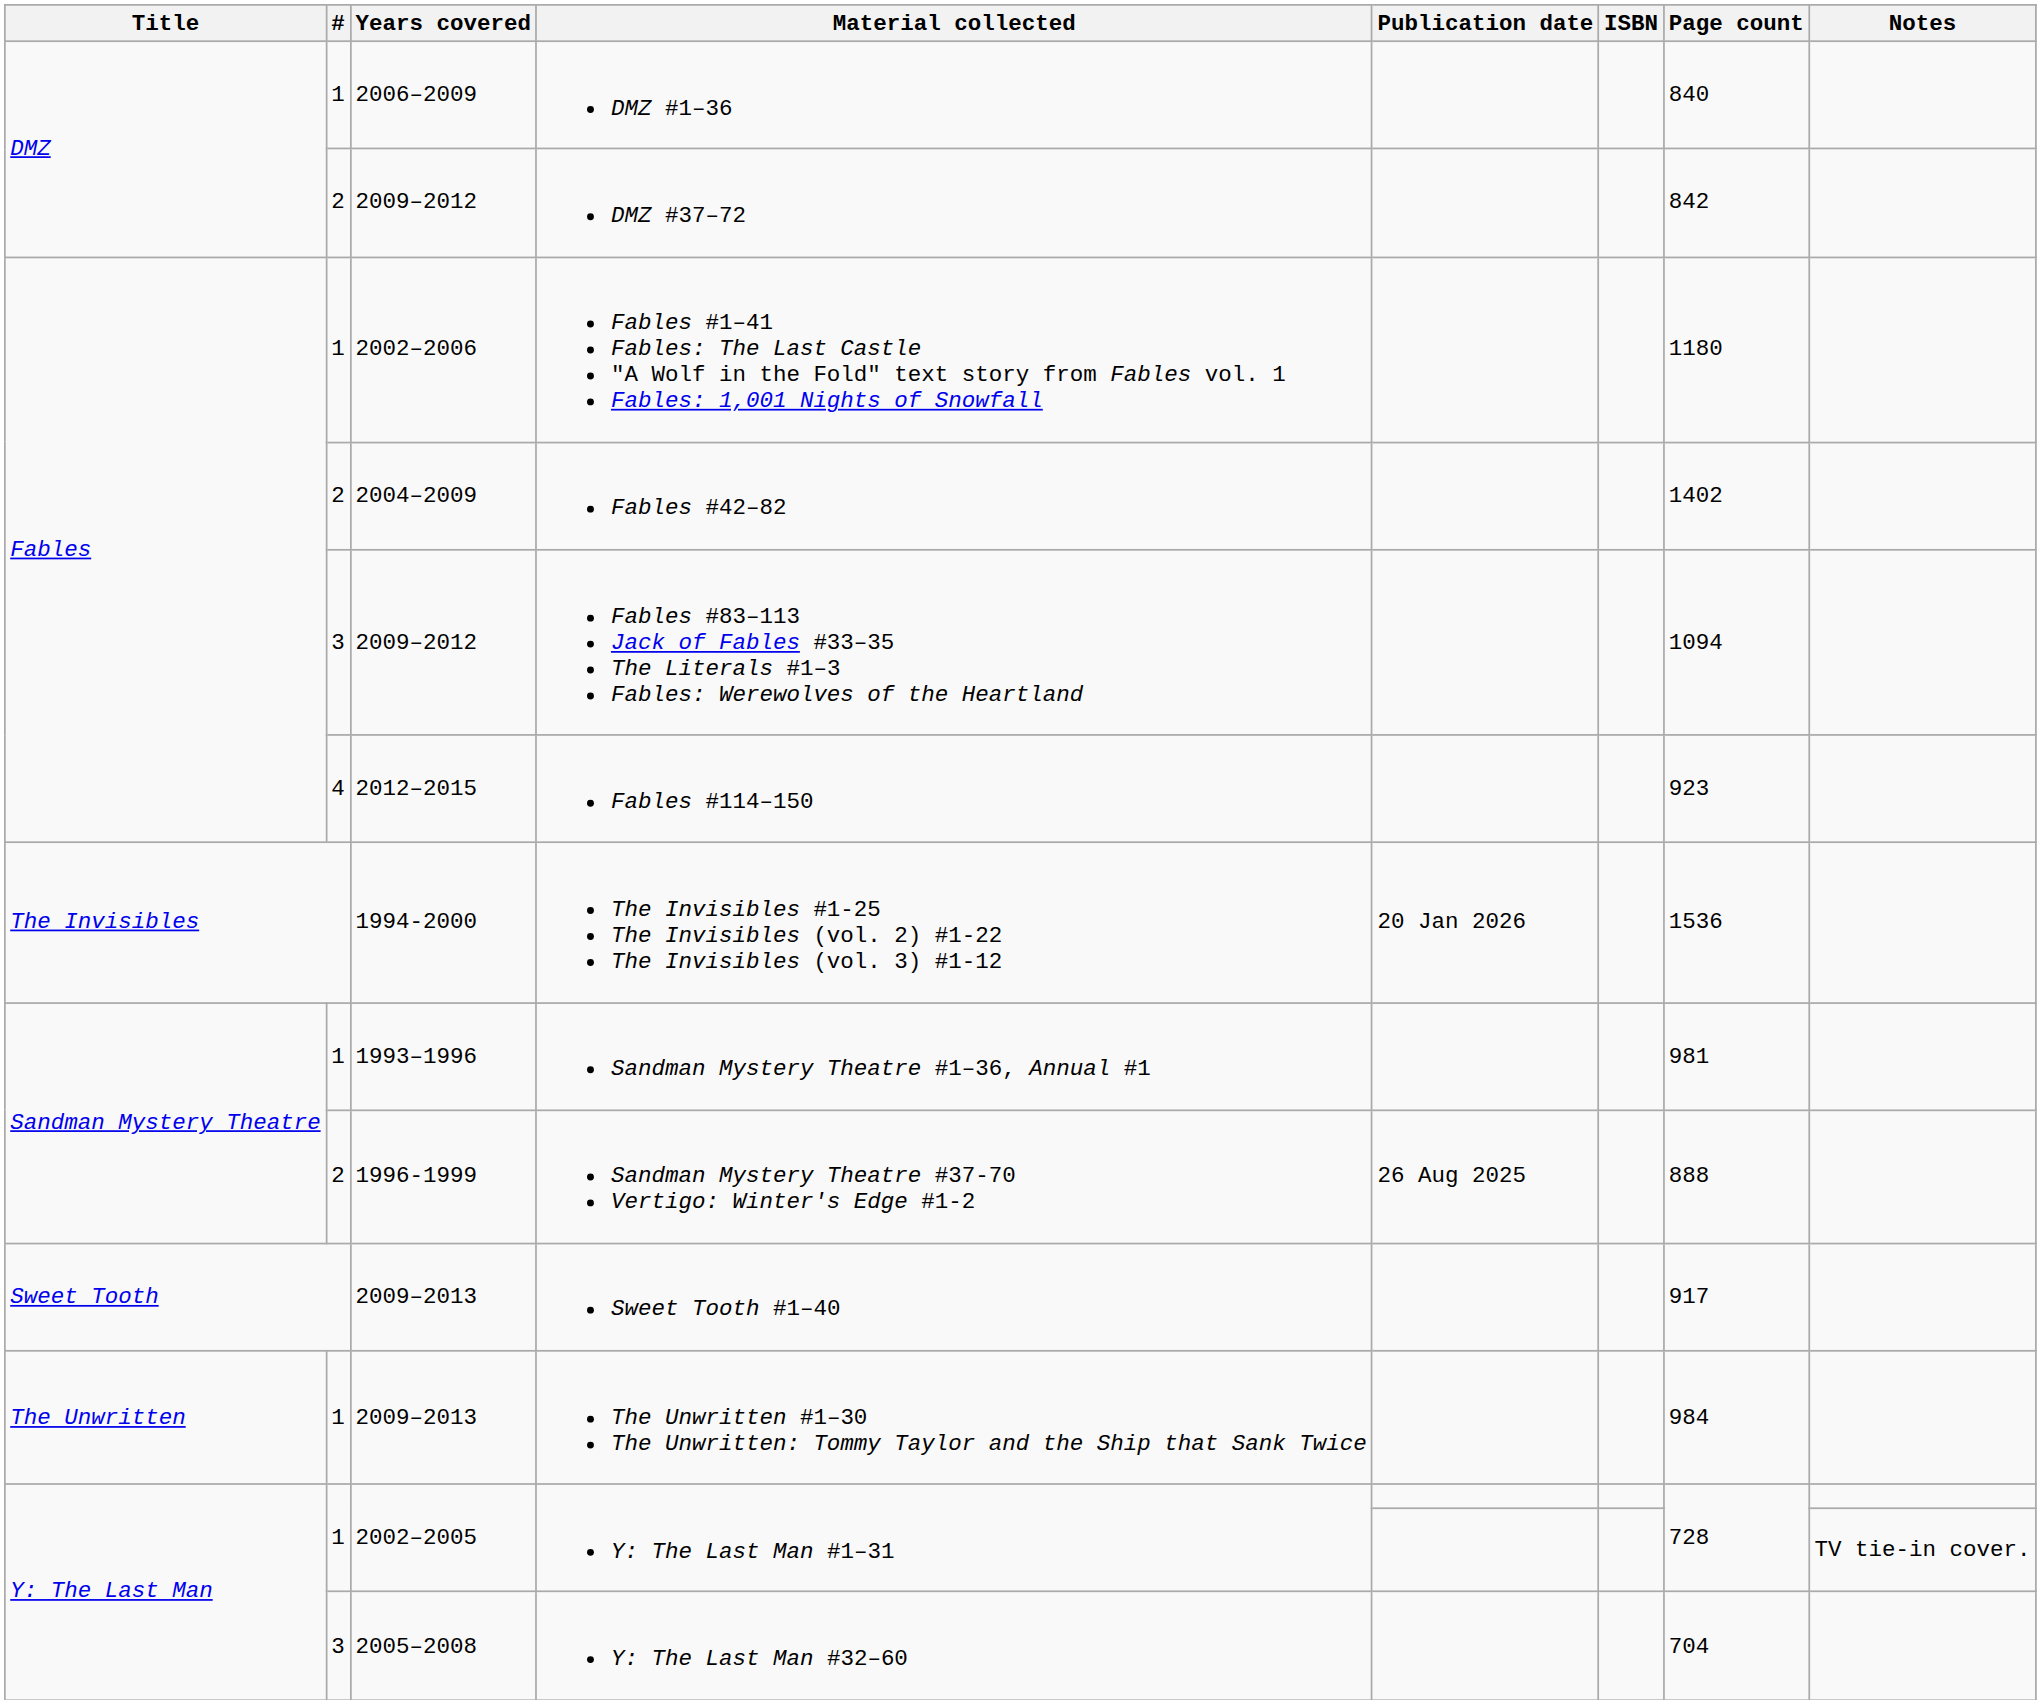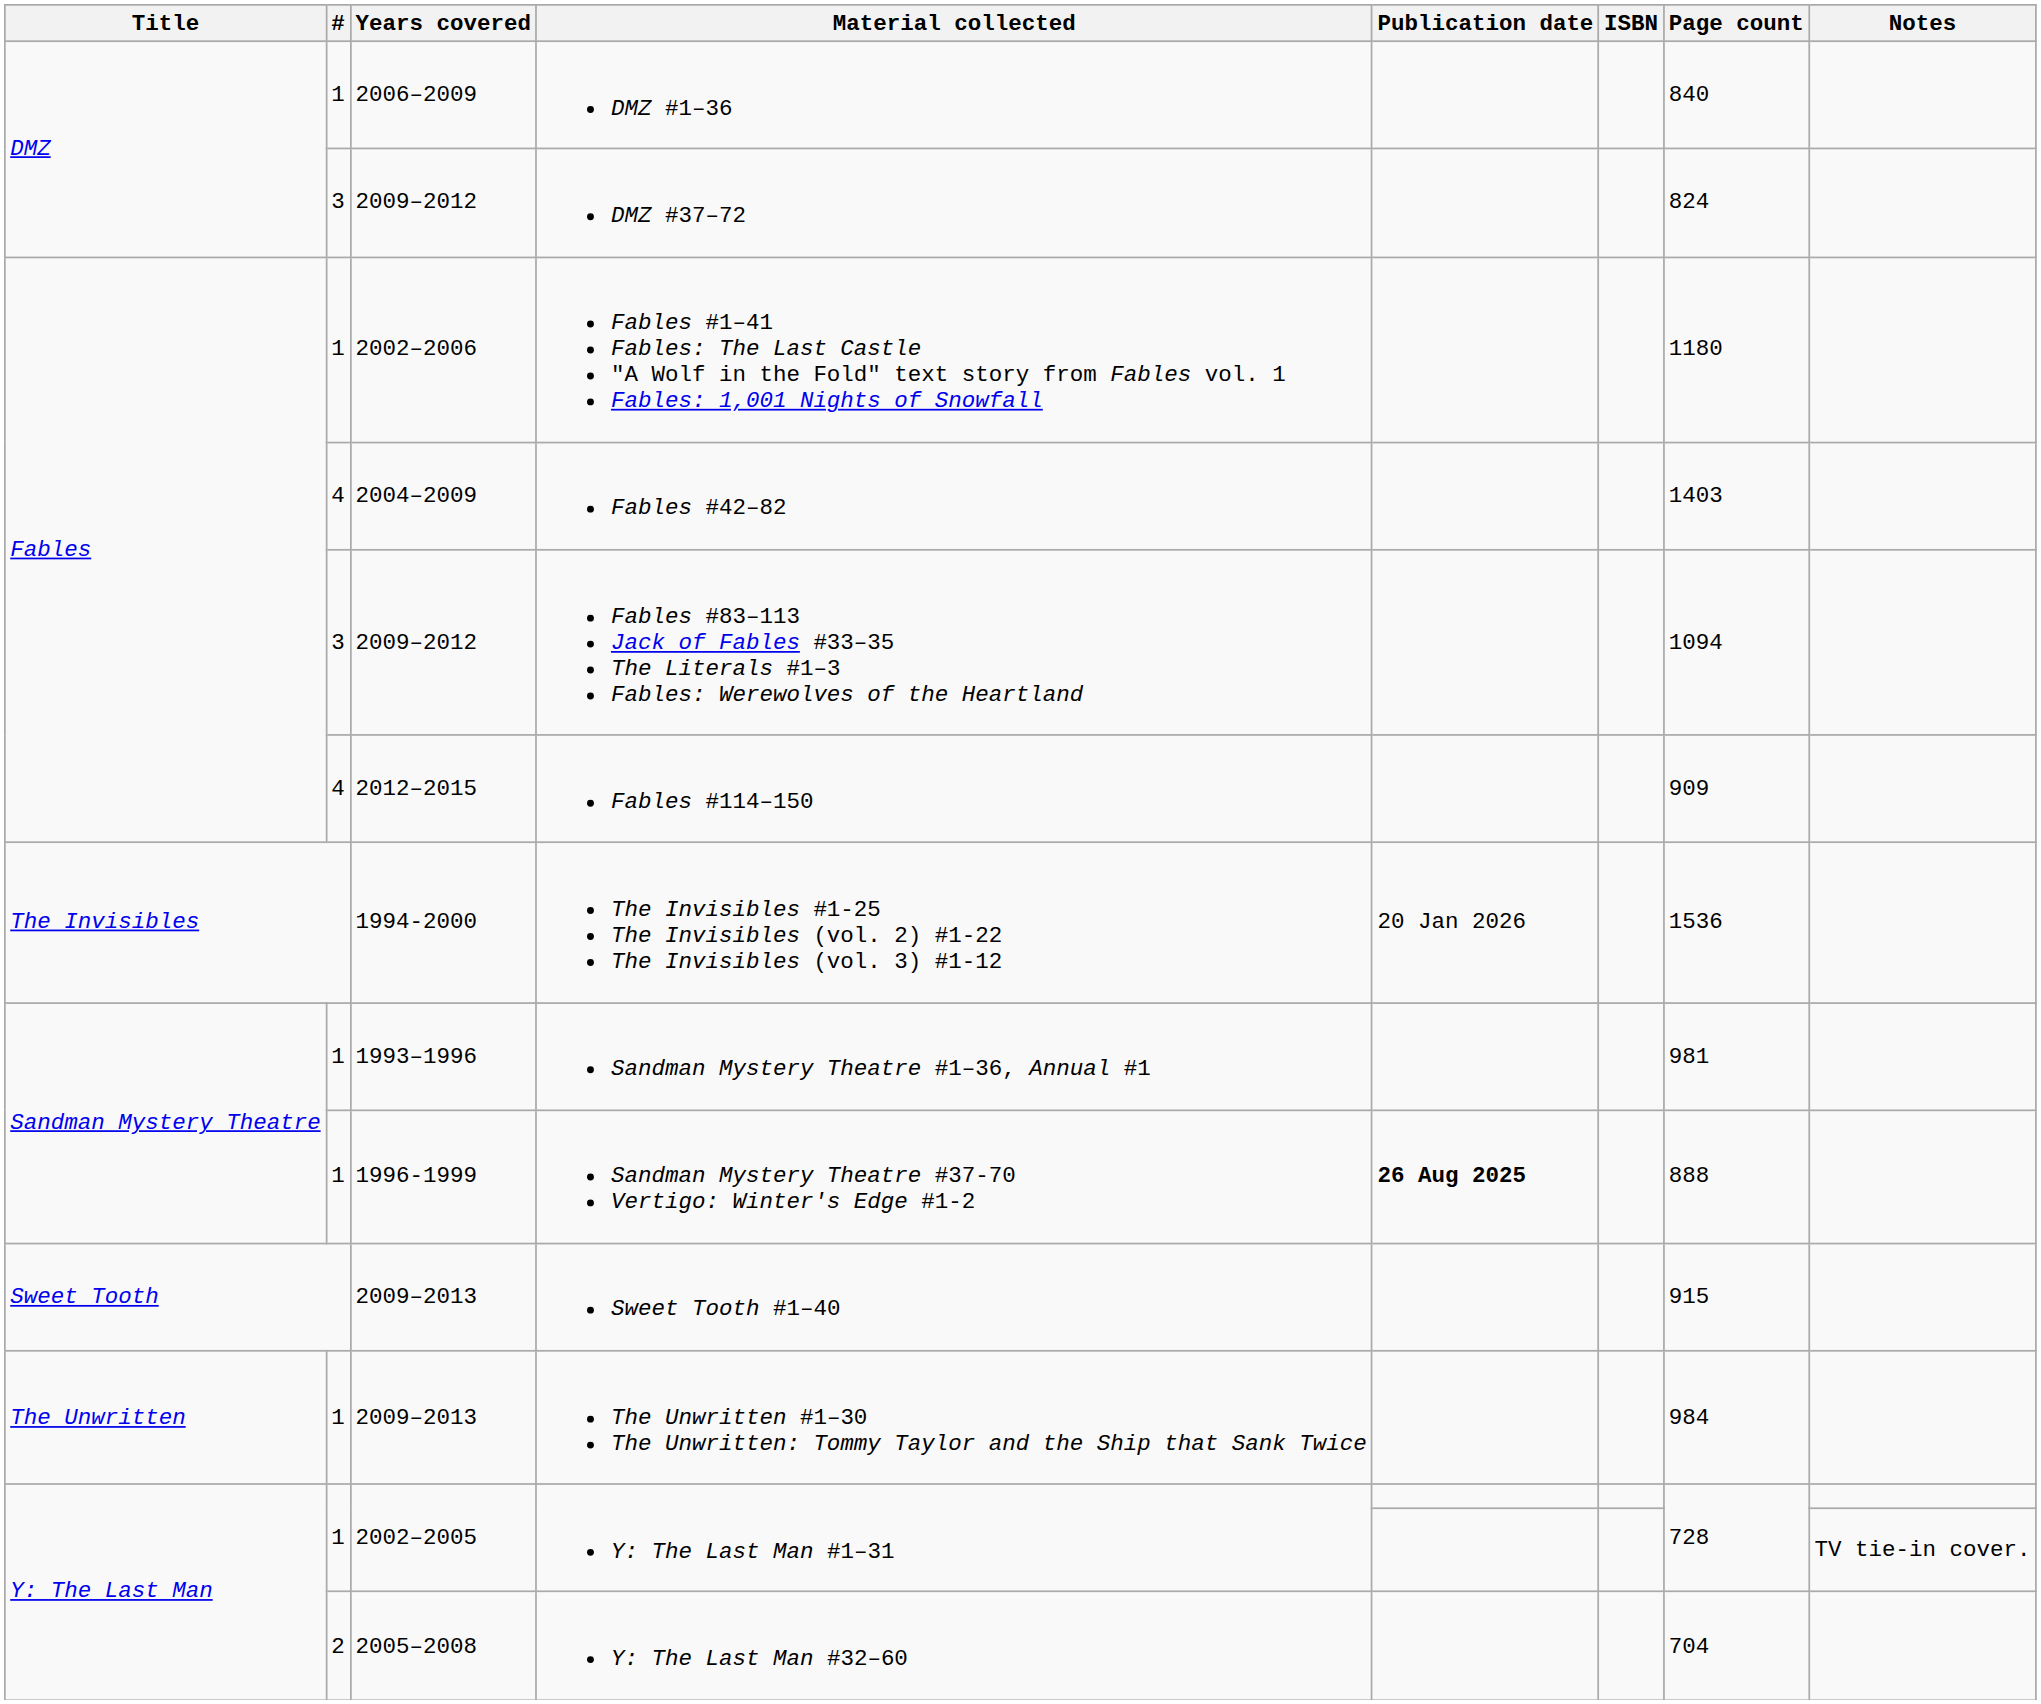 <table class="wikitable sortable">
 <tr>
 <th>Title</th>
 <th class="unsortable">#</th>
 <th>Years covered</th>
 <th class="unsortable">Material collected</th>
 <th>Publication date</th>
 <th class="unsortable">ISBN</th>
 <th>Page count</th>
 <th>Notes</th>
 </tr>
 <tr>
 <td rowspan="2"><em><a href='#'>DMZ</a></em></td>
 <td>1</td>
 <td>2006–2009</td>
 <td><br><ul><li><em>DMZ</em> #1–36</li></ul></td>
 <td></td>
 <td></td>
 <td>840</td>
 <td></td>
 </tr>
 <tr>
-<td>2</td>
+<td>3</td>
 <td>2009–2012</td>
 <td><br><ul><li><em>DMZ</em> #37–72</li></ul></td>
 <td></td>
 <td></td>
-<td>842</td>
+<td>824</td>
 <td></td>
 </tr>
 <tr>
 <td rowspan="4"><em><a href='#'>Fables</a></em></td>
 <td>1</td>
 <td>2002–2006</td>
 <td><br><ul><li><em>Fables</em> #1–41</li><li><em>Fables: The Last Castle</em></li><li>"A Wolf in the Fold" text story from <em>Fables</em> vol. 1</li><li><em><a href='#'>Fables: 1,001 Nights of Snowfall</a></em></li></ul></td>
 <td></td>
 <td></td>
 <td>1180</td>
 <td></td>
 </tr>
 <tr>
-<td>2</td>
+<td>4</td>
 <td>2004–2009</td>
 <td><br><ul><li><em>Fables</em> #42–82</li></ul></td>
 <td></td>
 <td></td>
-<td>1402</td>
+<td>1403</td>
 <td></td>
 </tr>
 <tr>
 <td>3</td>
 <td>2009–2012</td>
 <td><br><ul><li><em>Fables</em> #83–113</li><li><em><a href='#'>Jack of Fables</a></em> #33–35</li><li><em>The Literals</em> #1–3</li><li><em>Fables: Werewolves of the Heartland</em></li></ul></td>
 <td></td>
 <td></td>
 <td>1094</td>
 <td></td>
 </tr>
 <tr>
 <td>4</td>
 <td>2012–2015</td>
 <td><br><ul><li><em>Fables</em> #114–150</li></ul></td>
 <td></td>
 <td></td>
-<td>923</td>
+<td>909</td>
 <td></td>
 </tr>
 <tr>
 <td colspan="2"><em><a href='#'>The Invisibles</a></em></td>
 <td>1994-2000</td>
 <td><br><ul><li><em>The Invisibles</em> #1-25</li><li><em>The Invisibles</em> (vol. 2) #1-22</li><li><em>The Invisibles</em> (vol. 3) #1-12</li></ul></td>
 <td>20 Jan 2026</td>
 <td></td>
 <td>1536</td>
 <td></td>
 </tr>
 <tr>
 <td rowspan="2"><em><a href='#'>Sandman Mystery Theatre</a></em></td>
 <td>1</td>
 <td>1993–1996</td>
 <td><br><ul><li><em>Sandman Mystery Theatre</em> #1–36, <em>Annual</em> #1</li></ul></td>
 <td></td>
 <td></td>
 <td>981</td>
 <td></td>
 </tr>
 <tr>
-<td>2</td>
+<td>1</td>
 <td>1996-1999</td>
 <td><br><ul><li><em>Sandman Mystery Theatre</em> #37-70</li><li><em>Vertigo: Winter's Edge</em> #1-2</li></ul></td>
-<td>26 Aug 2025</td>
+<td><strong>26 Aug 2025</strong></td>
 <td></td>
 <td>888</td>
 <td></td>
 </tr>
 <tr>
 <td colspan="2"><em><a href='#'>Sweet Tooth</a></em></td>
 <td>2009–2013</td>
 <td><br><ul><li><em>Sweet Tooth</em> #1–40</li></ul></td>
 <td></td>
 <td></td>
-<td>917</td>
+<td>915</td>
 <td></td>
 </tr>
 <tr>
 <td><em><a href='#'>The Unwritten</a></em></td>
 <td>1</td>
 <td>2009–2013</td>
 <td><br><ul><li><em>The Unwritten</em> #1–30</li><li><em>The Unwritten: Tommy Taylor and the Ship that Sank Twice</em></li></ul></td>
 <td></td>
 <td></td>
 <td>984</td>
 <td></td>
 </tr>
 <tr>
 <td rowspan="3"><em><a href='#'>Y: The Last Man</a></em></td>
 <td rowspan="2">1</td>
 <td rowspan="2">2002–2005</td>
 <td rowspan="2"><br><ul><li><em>Y: The Last Man</em> #1–31</li></ul></td>
 <td></td>
 <td></td>
 <td rowspan="2">728</td>
 <td></td>
 </tr>
 <tr>
 <td></td>
 <td></td>
 <td>TV tie-in cover.</td>
 </tr>
 <tr>
-<td>3</td>
+<td>2</td>
 <td>2005–2008</td>
 <td><br><ul><li><em>Y: The Last Man</em> #32–60</li></ul></td>
 <td></td>
 <td></td>
 <td>704</td>
 <td></td>
 </tr>
 </table>
